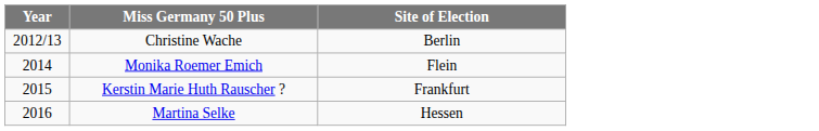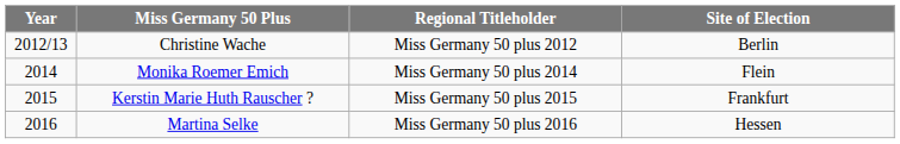 <table class="wikitable sortable" style="font-size: 95%; text-align:center">
 <tr>
 <th width="60" style="background-color:#787878;color:#FFFFFF;">Year</th>
 <th width="250" style="background-color:#787878;color:#FFFFFF;">Miss Germany 50 Plus</th>
+<th width="250" style="background-color:#787878;color:#FFFFFF;">Regional Titleholder</th>
 <th width="250" style="background-color:#787878;color:#FFFFFF;">Site of Election</th>
 </tr>
 <tr>
 <td>2012/13</td>
 <td>Christine Wache</td>
+<td> Miss Germany 50 plus 2012</td>
 <td>Berlin</td>
 </tr>
 <tr>
 <td>2014</td>
 <td><a href='#'>Monika Roemer Emich</a></td>
+<td> Miss Germany 50 plus 2014</td>
 <td>Flein</td>
 </tr>
 <tr>
 <td>2015</td>
 <td><a href='#'>Kerstin Marie Huth Rauscher</a> ?</td>
+<td> Miss Germany 50 plus 2015</td>
 <td>Frankfurt</td>
 </tr>
 <tr>
 <td>2016</td>
 <td><a href='#'>Martina Selke</a></td>
+<td> Miss Germany 50 plus 2016</td>
 <td>Hessen</td>
 </tr>
 </table>
